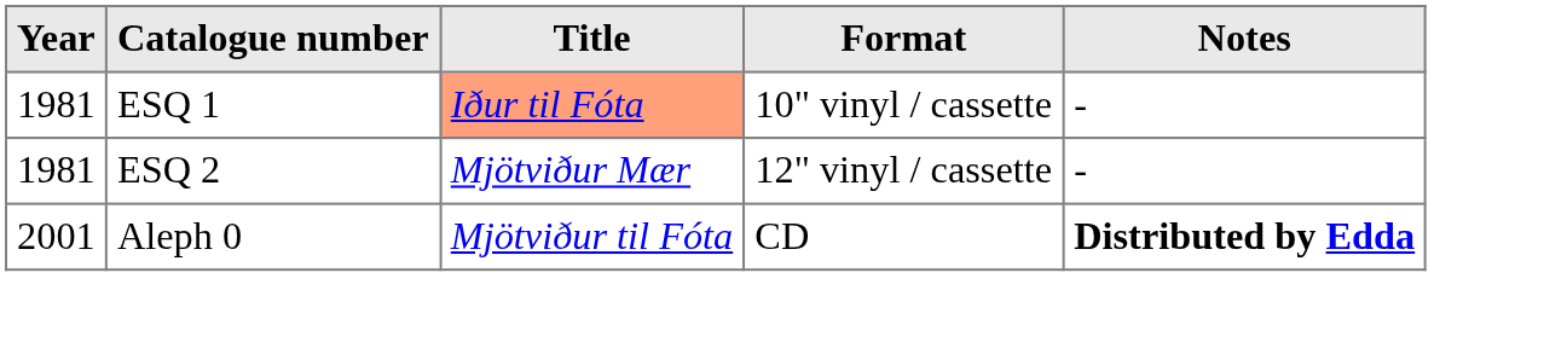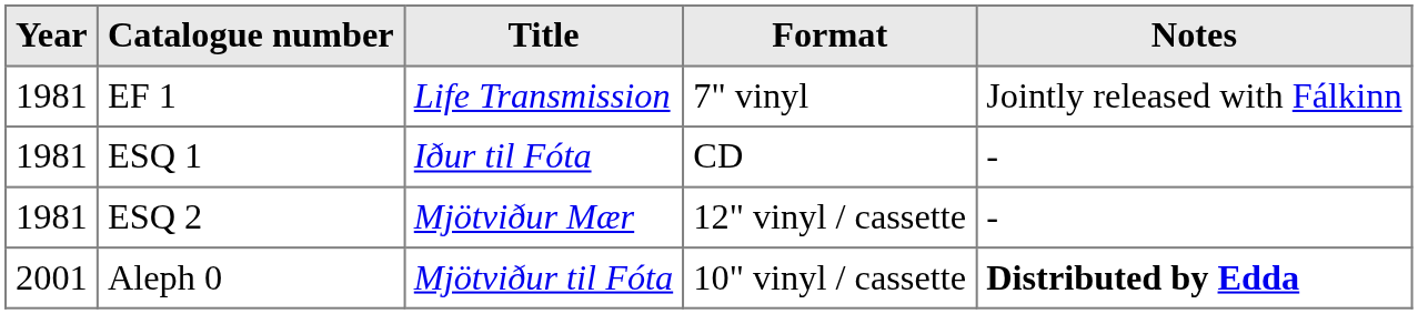 <table class="toccolours" border="1" cellpadding="4" style="border-collapse:collapse">
 <tr style="background-color:#e9e9e9" |>
 <th>Year</th>
 <th>Catalogue number</th>
 <th>Title</th>
 <th>Format</th>
 <th>Notes</th>
 </tr>
 <tr>
 <td>1981</td>
+<td>EF 1</td>
+<td><em><a href='#'>Life Transmission</a></em></td>
+<td>7" vinyl</td>
+<td>Jointly released with <a href='#'>Fálkinn</a></td>
+</tr>
+<tr>
+<td>1981</td>
 <td>ESQ 1</td>
-<td style="background: lightsalmon;"><em><a href='#'>Iður til Fóta</a></em></td>
-<td>10" vinyl / cassette</td>
+<td><em><a href='#'>Iður til Fóta</a></em></td>
+<td>CD</td>
 <td>-</td>
 </tr>
 <tr>
 <td>1981</td>
 <td>ESQ 2</td>
 <td><em><a href='#'>Mjötviður Mær</a></em></td>
 <td>12" vinyl / cassette</td>
 <td>-</td>
 </tr>
 <tr>
 <td>2001</td>
 <td>Aleph 0</td>
 <td><em><a href='#'>Mjötviður til Fóta</a></em></td>
-<td>CD</td>
+<td>10" vinyl / cassette</td>
 <td><strong>Distributed by <a href='#'>Edda</a></strong></td>
 </tr>
 </table>
